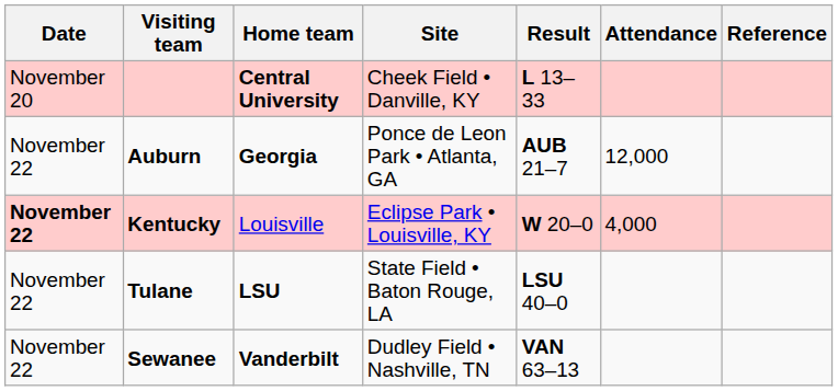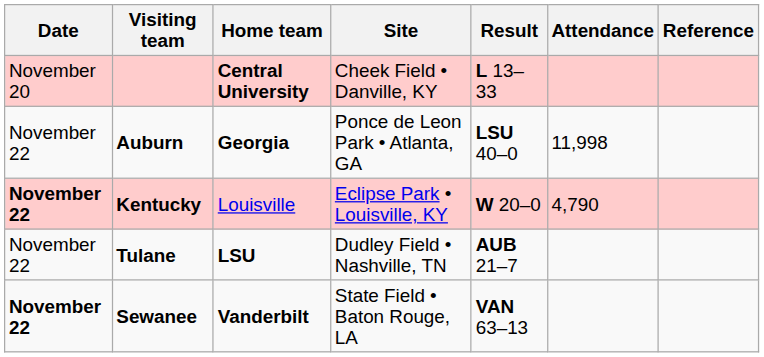 <table class="wikitable" style="font-size:95%;">
 <tr>
 <th>Date</th>
 <th>Visiting team</th>
 <th>Home team</th>
 <th>Site</th>
 <th>Result</th>
 <th>Attendance</th>
 <th class="unsortable">Reference</th>
 </tr>
 <tr bgcolor=ffcccc>
 <td>November 20</td>
 <td></td>
 <td><strong>Central University</strong></td>
 <td>Cheek Field • Danville, KY</td>
 <td><strong>L</strong> 13–33</td>
 <td></td>
 <td></td>
 </tr>
 <tr bgcolor=>
 <td>November 22</td>
 <td><strong>Auburn</strong></td>
 <td><strong>Georgia</strong></td>
 <td>Ponce de Leon Park • Atlanta, GA</td>
-<td><strong>AUB</strong> 21–7</td>
-<td>12,000</td>
+<td><strong>LSU</strong> 40–0</td>
+<td>11,998</td>
 <td></td>
 </tr>
 <tr bgcolor=ffcccc>
 <td><strong>November 22</strong></td>
 <td><strong>Kentucky</strong></td>
 <td><a href='#'>Louisville</a></td>
 <td><a href='#'>Eclipse Park</a> • <a href='#'>Louisville, KY</a></td>
 <td><strong>W</strong> 20–0</td>
-<td>4,000</td>
+<td>4,790</td>
 <td></td>
 </tr>
 <tr bgcolor=>
 <td>November 22</td>
 <td><strong>Tulane</strong></td>
 <td><strong>LSU</strong></td>
-<td>State Field • Baton Rouge, LA</td>
-<td><strong>LSU</strong> 40–0</td>
+<td>Dudley Field • Nashville, TN</td>
+<td><strong>AUB</strong> 21–7</td>
 <td></td>
 <td></td>
 </tr>
 <tr bgcolor=>
-<td>November 22</td>
+<td><strong>November 22</strong></td>
 <td><strong>Sewanee</strong></td>
 <td><strong>Vanderbilt</strong></td>
-<td>Dudley Field • Nashville, TN</td>
+<td>State Field • Baton Rouge, LA</td>
 <td><strong>VAN</strong> 63–13</td>
 <td></td>
 <td></td>
 </tr>
 </table>
